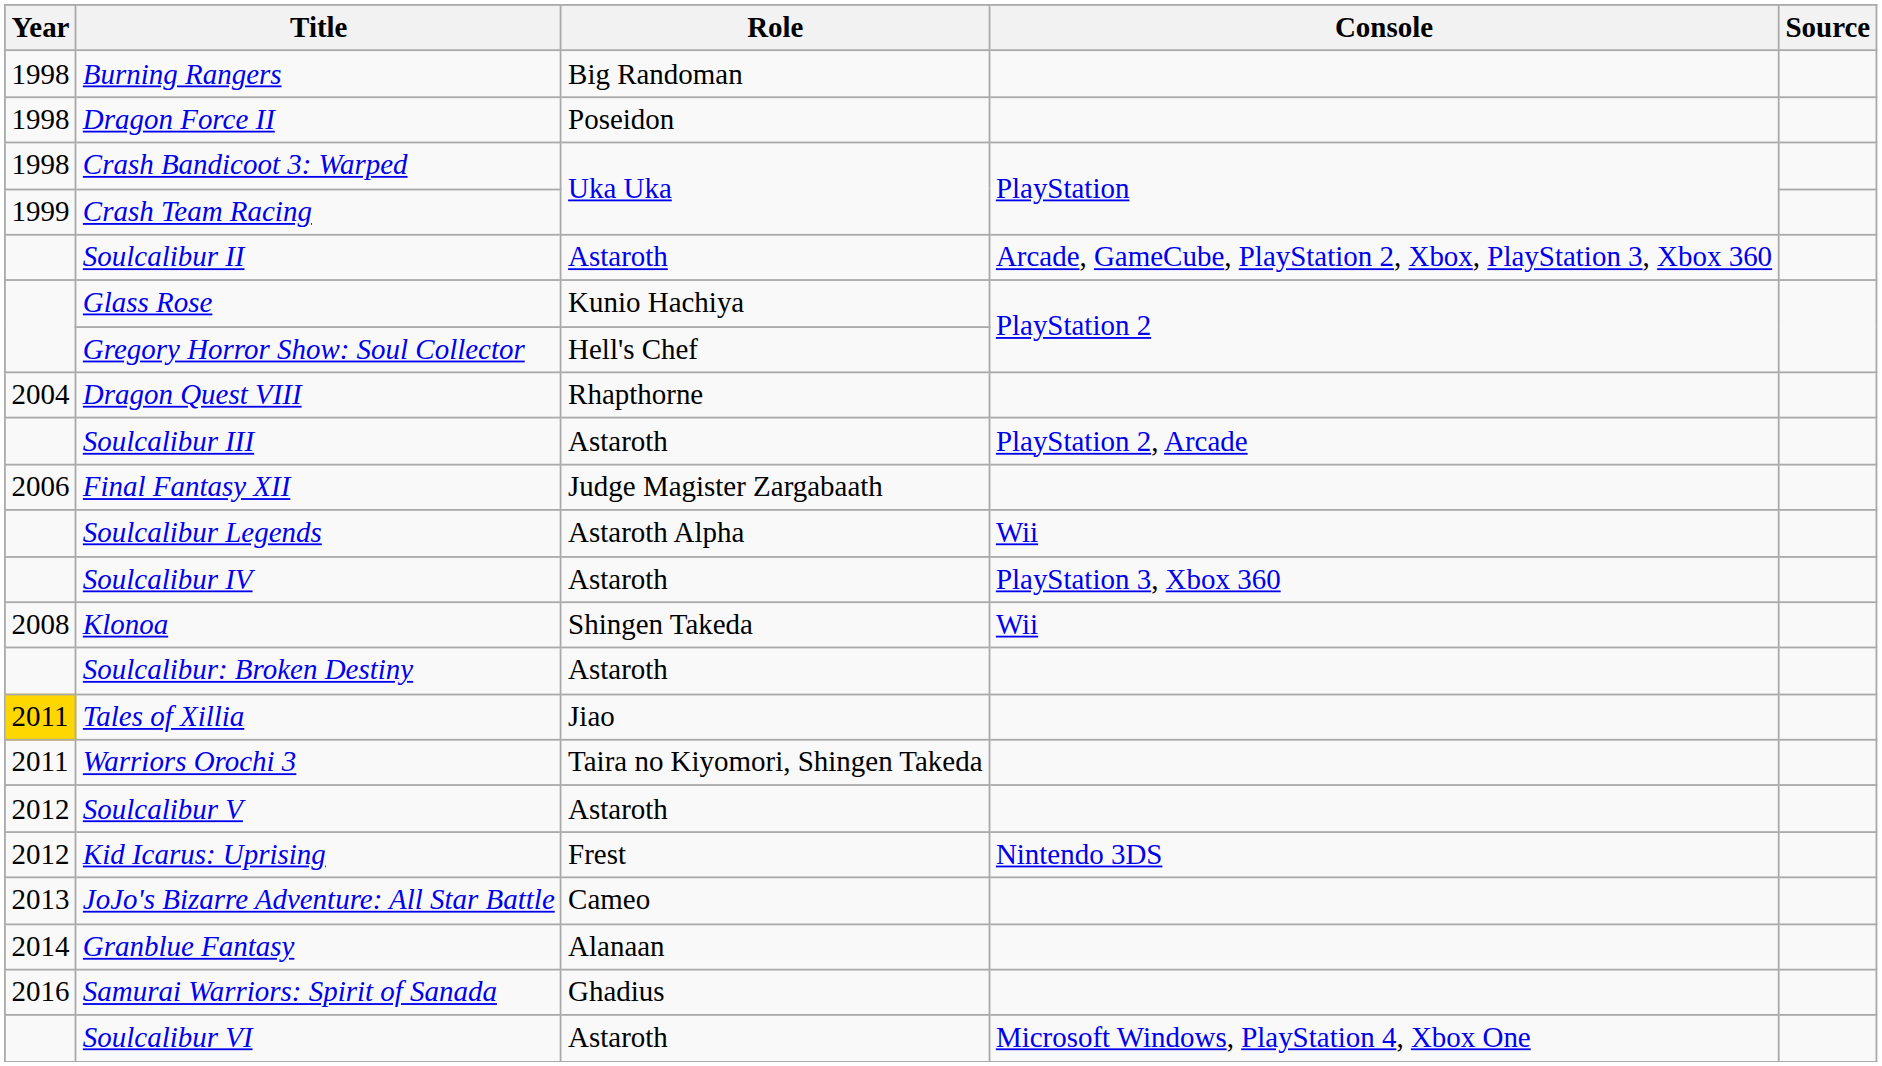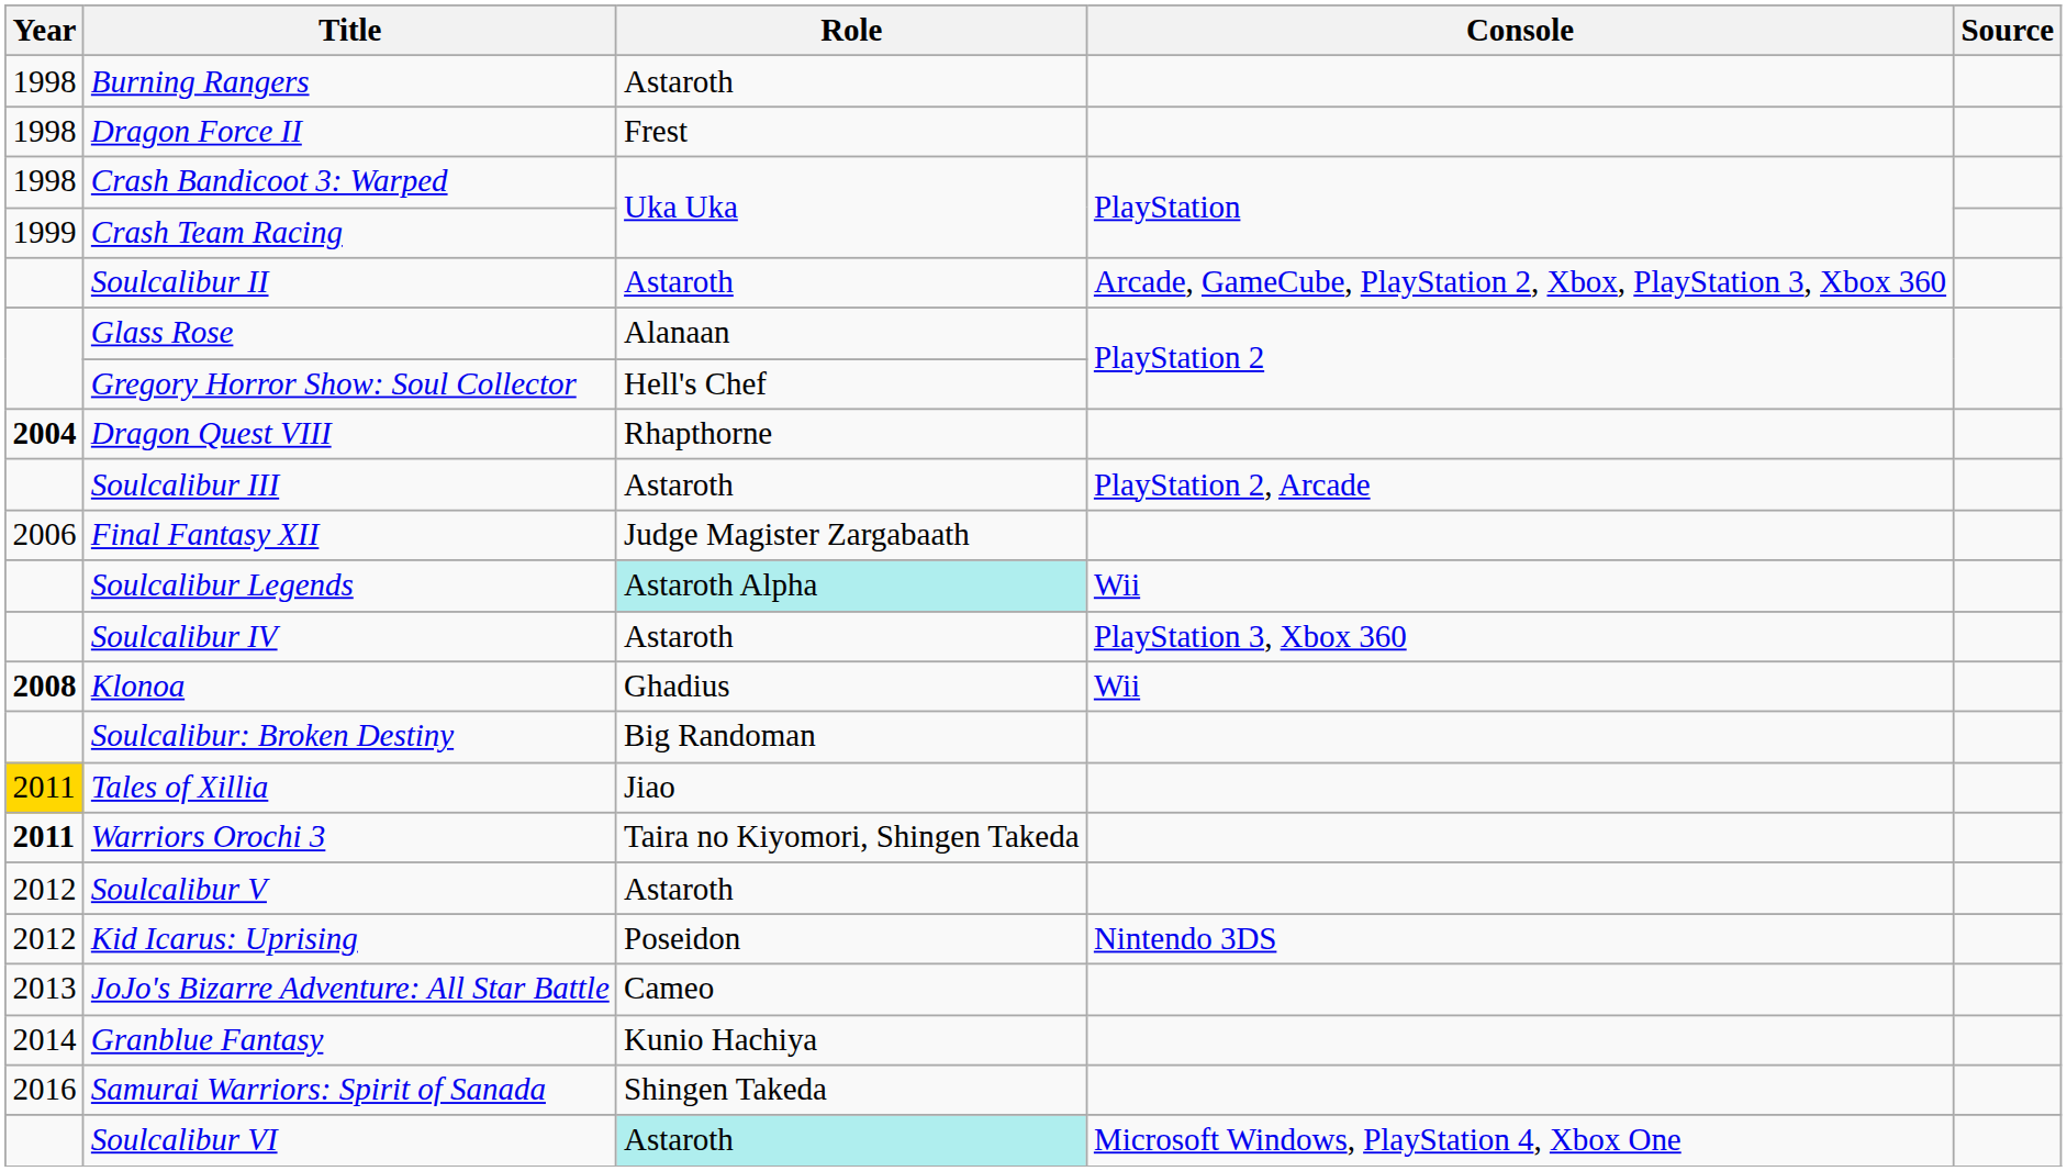 <table class="wikitable sortable">
 <tr>
 <th>Year</th>
 <th>Title</th>
 <th>Role</th>
 <th>Console</th>
 <th>Source</th>
 </tr>
 <tr>
 <td>1998</td>
 <td><em><a href='#'>Burning Rangers</a></em></td>
-<td>Big Randoman</td>
+<td>Astaroth</td>
 <td></td>
 <td></td>
 </tr>
 <tr>
 <td>1998</td>
 <td><em><a href='#'>Dragon Force II</a></em></td>
-<td>Poseidon</td>
+<td>Frest</td>
 <td></td>
 <td></td>
 </tr>
 <tr>
 <td>1998</td>
 <td><em><a href='#'>Crash Bandicoot 3: Warped</a></em></td>
 <td rowspan="2"><a href='#'>Uka Uka</a></td>
 <td rowspan="2"><a href='#'>PlayStation</a></td>
 <td></td>
 </tr>
 <tr>
 <td>1999</td>
 <td><em><a href='#'>Crash Team Racing</a></em></td>
 <td></td>
 </tr>
 <tr>
 <td></td>
 <td><em><a href='#'>Soulcalibur II</a></em></td>
 <td><a href='#'>Astaroth</a></td>
 <td><a href='#'>Arcade</a>, <a href='#'>GameCube</a>, <a href='#'>PlayStation 2</a>, <a href='#'>Xbox</a>, <a href='#'>PlayStation 3</a>, <a href='#'>Xbox 360</a></td>
 <td></td>
 </tr>
 <tr>
 <td rowspan="2"></td>
 <td><em><a href='#'>Glass Rose</a></em></td>
-<td>Kunio Hachiya</td>
+<td>Alanaan</td>
 <td rowspan="2"><a href='#'>PlayStation 2</a></td>
 <td rowspan="2"></td>
 </tr>
 <tr>
 <td><em><a href='#'>Gregory Horror Show: Soul Collector</a></em></td>
 <td>Hell's Chef</td>
 </tr>
 <tr>
-<td>2004</td>
+<td><strong>2004</strong></td>
 <td><em><a href='#'>Dragon Quest VIII</a></em></td>
 <td>Rhapthorne</td>
 <td></td>
 <td></td>
 </tr>
 <tr>
 <td></td>
 <td><em><a href='#'>Soulcalibur III</a></em></td>
 <td>Astaroth</td>
 <td><a href='#'>PlayStation 2</a>, <a href='#'>Arcade</a></td>
 <td></td>
 </tr>
 <tr>
 <td>2006</td>
 <td><em><a href='#'>Final Fantasy XII</a></em></td>
 <td>Judge Magister Zargabaath</td>
 <td></td>
 <td></td>
 </tr>
 <tr>
 <td></td>
 <td><em><a href='#'>Soulcalibur Legends</a></em></td>
-<td>Astaroth Alpha</td>
+<td style="background: paleturquoise;">Astaroth Alpha</td>
 <td><a href='#'>Wii</a></td>
 <td></td>
 </tr>
 <tr>
 <td></td>
 <td><em><a href='#'>Soulcalibur IV</a></em></td>
 <td>Astaroth</td>
 <td><a href='#'>PlayStation 3</a>, <a href='#'>Xbox 360</a></td>
 <td></td>
 </tr>
 <tr>
-<td>2008</td>
+<td><strong>2008</strong></td>
 <td><em><a href='#'>Klonoa</a></em></td>
-<td>Shingen Takeda</td>
+<td>Ghadius</td>
 <td><a href='#'>Wii</a></td>
 <td></td>
 </tr>
 <tr>
 <td></td>
 <td><em><a href='#'>Soulcalibur: Broken Destiny</a></em></td>
-<td>Astaroth</td>
+<td>Big Randoman</td>
 <td></td>
 <td></td>
 </tr>
 <tr>
 <td style="background: gold;">2011</td>
 <td><em><a href='#'>Tales of Xillia</a></em></td>
 <td>Jiao</td>
 <td></td>
 <td></td>
 </tr>
 <tr>
-<td>2011</td>
+<td><strong>2011</strong></td>
 <td><em><a href='#'>Warriors Orochi 3</a></em></td>
 <td>Taira no Kiyomori, Shingen Takeda</td>
 <td></td>
 <td></td>
 </tr>
 <tr>
 <td>2012</td>
 <td><em><a href='#'>Soulcalibur V</a></em></td>
 <td>Astaroth</td>
 <td></td>
 <td></td>
 </tr>
 <tr>
 <td>2012</td>
 <td><em><a href='#'>Kid Icarus: Uprising</a></em></td>
-<td>Frest</td>
+<td>Poseidon</td>
 <td><a href='#'>Nintendo 3DS</a></td>
 <td></td>
 </tr>
 <tr>
 <td>2013</td>
 <td><em><a href='#'>JoJo's Bizarre Adventure: All Star Battle</a></em></td>
 <td>Cameo</td>
 <td></td>
 <td></td>
 </tr>
 <tr>
 <td>2014</td>
 <td><em><a href='#'>Granblue Fantasy</a></em></td>
-<td>Alanaan</td>
+<td>Kunio Hachiya</td>
 <td></td>
 <td></td>
 </tr>
 <tr>
 <td>2016</td>
 <td><em><a href='#'>Samurai Warriors: Spirit of Sanada</a></em></td>
-<td>Ghadius</td>
+<td>Shingen Takeda</td>
 <td></td>
 <td></td>
 </tr>
 <tr>
 <td></td>
 <td><em><a href='#'>Soulcalibur VI</a></em></td>
-<td>Astaroth</td>
+<td style="background: paleturquoise;">Astaroth</td>
 <td><a href='#'>Microsoft Windows</a>, <a href='#'>PlayStation 4</a>, <a href='#'>Xbox One</a></td>
 <td></td>
 </tr>
 <tr>
 </tr>
 </table>
